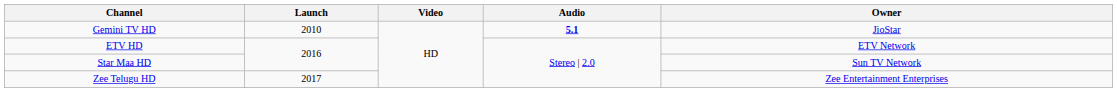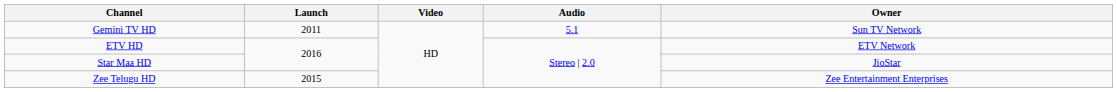 <table class="wikitable sortable" style="border-collapse:collapse; font-size: 90%; text-align:center" width="100%">
 <tr>
 <th>Channel</th>
 <th>Launch</th>
 <th>Video</th>
 <th>Audio</th>
 <th>Owner</th>
 </tr>
 <tr>
 <td><a href='#'>Gemini TV HD</a></td>
-<td>2010</td>
+<td>2011</td>
 <td rowspan="4">HD</td>
-<td><strong><a href='#'>5.1</a></strong></td>
-<td><a href='#'>JioStar</a></td>
+<td><a href='#'>5.1</a></td>
+<td><a href='#'>Sun TV Network</a></td>
 </tr>
 <tr>
 <td><a href='#'>ETV HD</a></td>
 <td rowspan="2">2016</td>
 <td rowspan="3"><a href='#'>Stereo</a> | <a href='#'>2.0</a></td>
 <td><a href='#'>ETV Network</a></td>
 </tr>
 <tr>
 <td><a href='#'>Star Maa HD</a></td>
-<td><a href='#'>Sun TV Network</a></td>
+<td><a href='#'>JioStar</a></td>
 </tr>
 <tr>
 <td><a href='#'>Zee Telugu HD</a></td>
-<td>2017</td>
+<td>2015</td>
 <td><a href='#'>Zee Entertainment Enterprises</a></td>
 </tr>
 </table>
